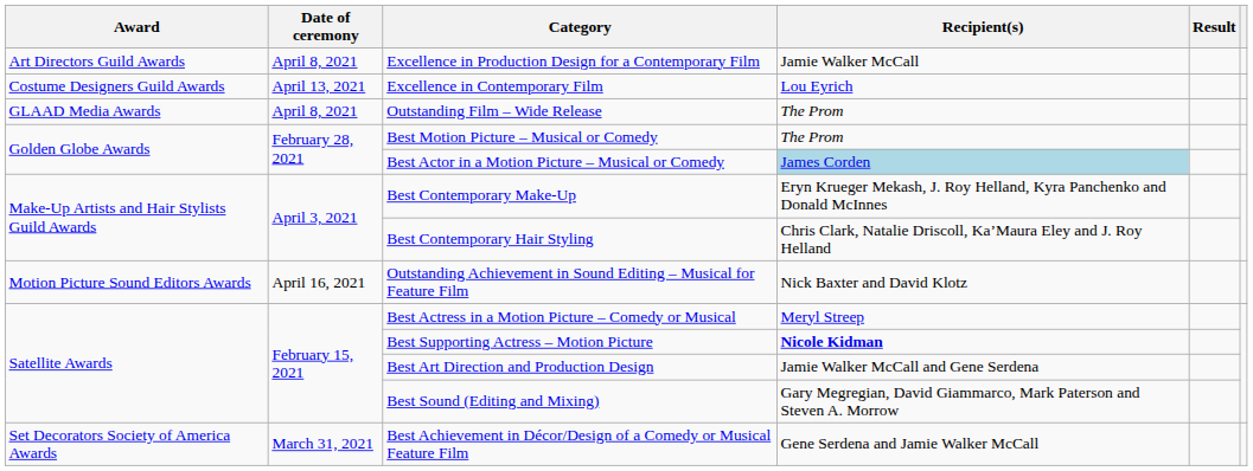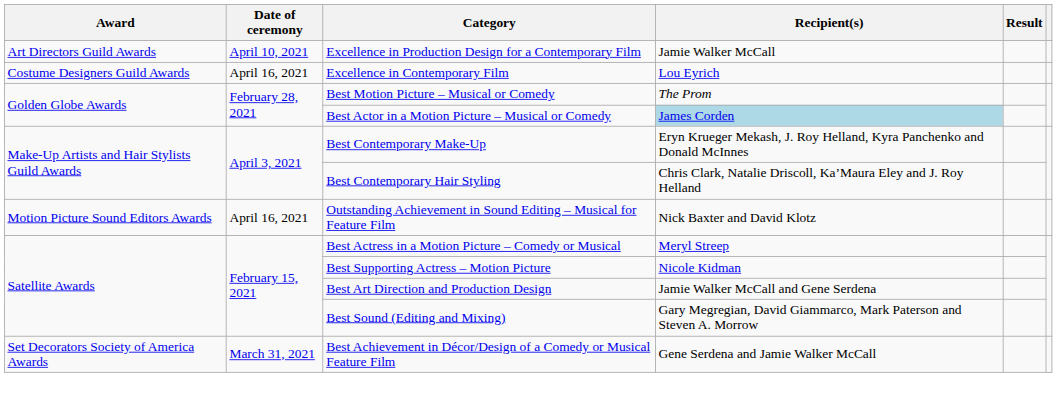 <table class="wikitable plainrowheaders sortable">
 <tr>
 <th scope="col">Award</th>
 <th scope="col">Date of ceremony</th>
 <th scope="col">Category</th>
 <th scope="col">Recipient(s)</th>
 <th scope="col">Result</th>
 <th scope="col" class="unsortable"></th>
 </tr>
 <tr>
 <td><a href='#'>Art Directors Guild Awards</a></td>
-<td><a href='#'>April 8, 2021</a></td>
+<td><a href='#'>April 10, 2021</a></td>
 <td><a href='#'>Excellence in Production Design for a Contemporary Film</a></td>
 <td>Jamie Walker McCall</td>
 <td></td>
 <td align="center"></td>
 </tr>
 <tr>
 <td><a href='#'>Costume Designers Guild Awards</a></td>
-<td><a href='#'>April 13, 2021</a></td>
+<td>April 16, 2021</td>
 <td><a href='#'>Excellence in Contemporary Film</a></td>
 <td><a href='#'>Lou Eyrich</a></td>
-<td></td>
-<td align="center"></td>
-</tr>
-<tr>
-<td><a href='#'>GLAAD Media Awards</a></td>
-<td><a href='#'>April 8, 2021</a></td>
-<td><a href='#'>Outstanding Film – Wide Release</a></td>
-<td><em>The Prom</em></td>
 <td></td>
 <td align="center"></td>
 </tr>
 <tr>
 <td rowspan="2"><a href='#'>Golden Globe Awards</a></td>
 <td rowspan="2"><a href='#'>February 28, 2021</a></td>
 <td><a href='#'>Best Motion Picture – Musical or Comedy</a></td>
 <td><em>The Prom</em></td>
 <td></td>
 <td align="center" rowspan="2"></td>
 </tr>
 <tr>
 <td><a href='#'>Best Actor in a Motion Picture – Musical or Comedy</a></td>
 <td style="background: lightblue;"><a href='#'>James Corden</a></td>
 <td></td>
 </tr>
 <tr>
 <td rowspan="2"><a href='#'>Make-Up Artists and Hair Stylists Guild Awards</a></td>
 <td rowspan="2"><a href='#'>April 3, 2021</a></td>
 <td><a href='#'>Best Contemporary Make-Up</a></td>
 <td>Eryn Krueger Mekash, J. Roy Helland, Kyra Panchenko and Donald McInnes</td>
 <td></td>
 <td align="center" rowspan="2"></td>
 </tr>
 <tr>
 <td><a href='#'>Best Contemporary Hair Styling</a></td>
 <td>Chris Clark, Natalie Driscoll, Ka’Maura Eley and J. Roy Helland</td>
 <td></td>
 </tr>
 <tr>
 <td><a href='#'>Motion Picture Sound Editors Awards</a></td>
 <td>April 16, 2021</td>
 <td><a href='#'>Outstanding Achievement in Sound Editing – Musical for Feature Film</a></td>
 <td>Nick Baxter and David Klotz</td>
 <td></td>
 <td align="center"></td>
 </tr>
 <tr>
 <td rowspan="4"><a href='#'>Satellite Awards</a></td>
 <td rowspan="4"><a href='#'>February 15, 2021</a></td>
 <td><a href='#'>Best Actress in a Motion Picture – Comedy or Musical</a></td>
 <td><a href='#'>Meryl Streep</a></td>
 <td></td>
 <td align="center" rowspan="4"></td>
 </tr>
 <tr>
 <td><a href='#'>Best Supporting Actress – Motion Picture</a></td>
-<td><strong><a href='#'>Nicole Kidman</a></strong></td>
+<td><a href='#'>Nicole Kidman</a></td>
 <td></td>
 </tr>
 <tr>
 <td><a href='#'>Best Art Direction and Production Design</a></td>
 <td>Jamie Walker McCall and Gene Serdena</td>
 <td></td>
 </tr>
 <tr>
 <td><a href='#'>Best Sound (Editing and Mixing)</a></td>
 <td>Gary Megregian, David Giammarco, Mark Paterson and Steven A. Morrow</td>
 <td></td>
 </tr>
 <tr>
 <td><a href='#'>Set Decorators Society of America Awards</a></td>
 <td><a href='#'>March 31, 2021</a></td>
 <td><a href='#'>Best Achievement in Décor/Design of a Comedy or Musical Feature Film</a></td>
 <td>Gene Serdena and Jamie Walker McCall</td>
 <td></td>
 <td align="center"></td>
 </tr>
 </table>
